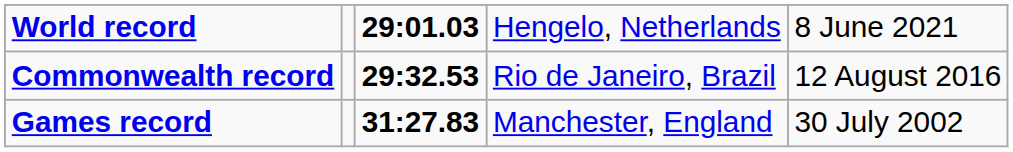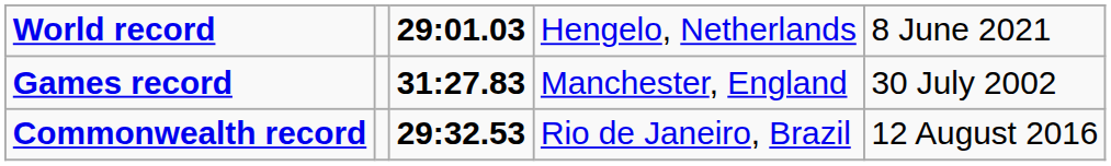 <table class="wikitable">
 <tr>
 <td><a href='#'><strong>World record</strong></a></td>
 <td></td>
 <td><strong>29:01.03</strong></td>
 <td><a href='#'>Hengelo</a>, <a href='#'>Netherlands</a></td>
 <td>8 June 2021</td>
 </tr>
 <tr>
+<td><a href='#'><strong>Games record</strong></a></td>
+<td></td>
+<td><strong>31:27.83</strong></td>
+<td><a href='#'>Manchester</a>, <a href='#'>England</a></td>
+<td>30 July 2002</td>
+</tr>
+<tr>
 <td><a href='#'><strong>Commonwealth record</strong></a></td>
 <td></td>
 <td><strong>29:32.53 </strong></td>
 <td><a href='#'>Rio de Janeiro</a>, <a href='#'>Brazil</a></td>
 <td>12 August 2016</td>
 </tr>
-<tr>
-<td><a href='#'><strong>Games record</strong></a></td>
-<td></td>
-<td><strong>31:27.83</strong></td>
-<td><a href='#'>Manchester</a>, <a href='#'>England</a></td>
-<td>30 July 2002</td>
-</tr>
 </table>
